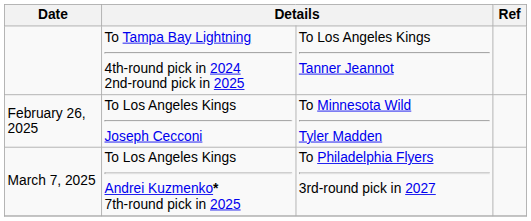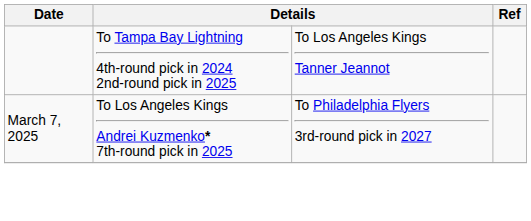 <table class="wikitable">
 <tr>
 <th style="width: 10em;">Date</th>
 <th colspan=2>Details</th>
 <th style="width: 2.5em;">Ref</th>
 </tr>
 <tr>
 <td></td>
 <td style="width: 25em;" valign="top">To <a href='#'>Tampa Bay Lightning</a><hr>4th-round pick in <a href='#'>2024</a><br>2nd-round pick in <a href='#'>2025</a></td>
 <td style="width: 25em;" valign="top">To Los Angeles Kings<hr><a href='#'>Tanner Jeannot</a></td>
 <td></td>
 </tr>
 <tr>
-<td>February 26, 2025</td>
-<td valign="top">To Los Angeles Kings<hr><a href='#'>Joseph Cecconi</a></td>
-<td valign="top">To <a href='#'>Minnesota Wild</a><hr><a href='#'>Tyler Madden</a></td>
-<td></td>
-</tr>
-<tr>
 <td>March 7, 2025</td>
 <td valign="top">To Los Angeles Kings<hr><a href='#'>Andrei Kuzmenko</a><span><strong>*</strong></span><br>7th-round pick in <a href='#'>2025</a></td>
 <td valign="top">To <a href='#'>Philadelphia Flyers</a><hr>3rd-round pick in <a href='#'>2027</a></td>
 <td></td>
 </tr>
 <tr>
 </tr>
 </table>
